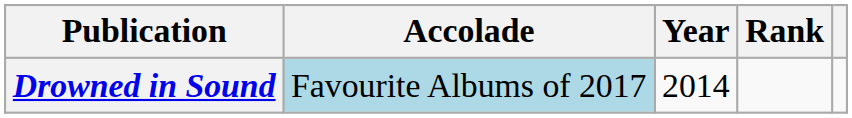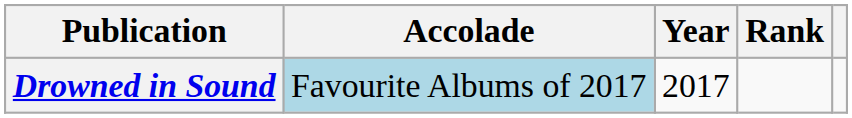 <table class="wikitable plainrowheaders">
 <tr>
 <th scope="col">Publication</th>
 <th scope="col">Accolade</th>
 <th scope="col">Year</th>
 <th scope="col">Rank</th>
 <th scope="col"></th>
 </tr>
 <tr>
 <th scope="row"><em><a href='#'>Drowned in Sound</a></em></th>
 <td style="background: lightblue;">Favourite Albums of 2017</td>
-<td>2014</td>
+<td>2017</td>
 <td></td>
 <td></td>
 </tr>
 </table>
